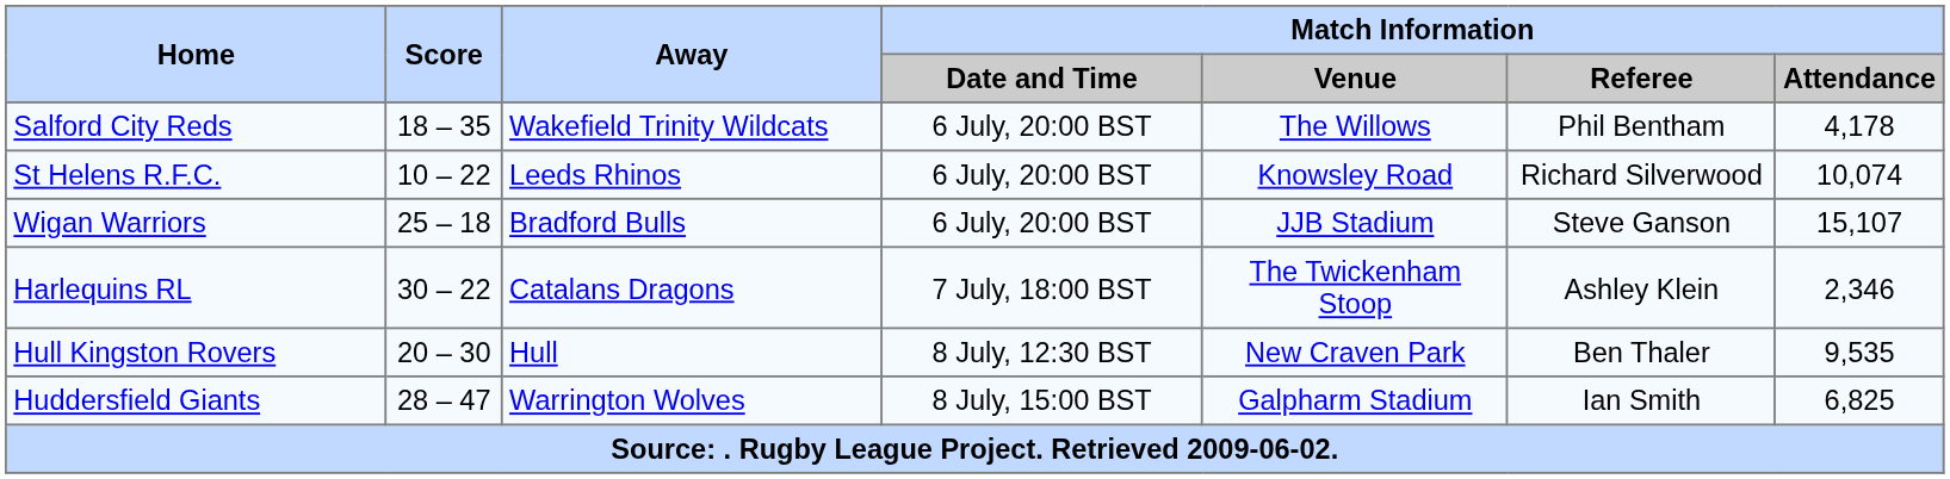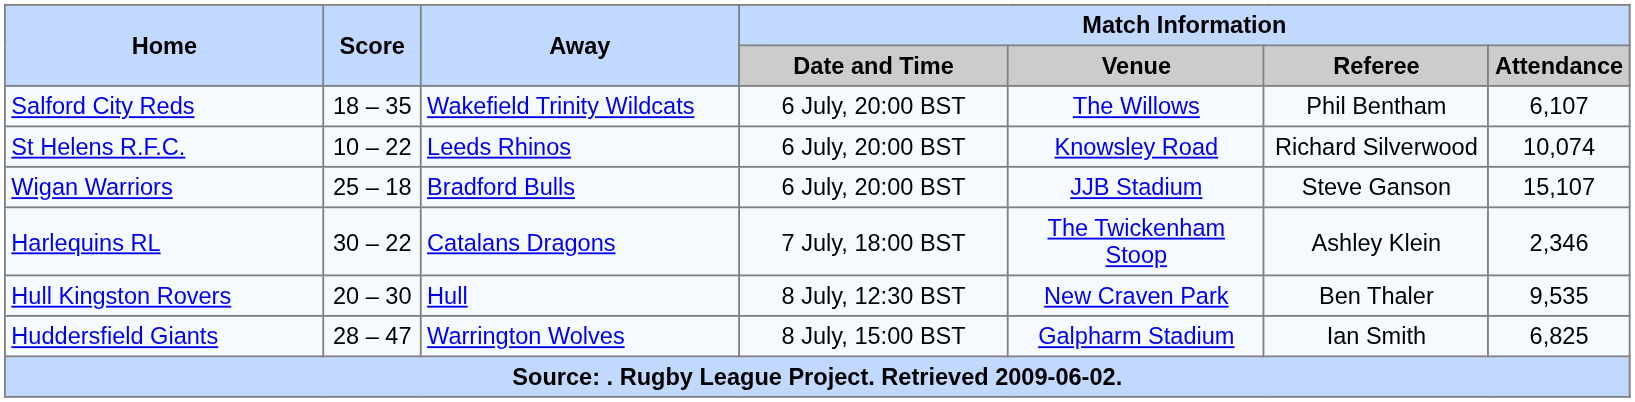 <table border="1" cellpadding="3" cellspacing="0" style="border-collapse:collapse; font-size:80%; text-align:center; width:100%;">
 <tr style="background:#c1d8ff;">
 <th rowspan="2" style="width:20%;">Home</th>
 <th rowspan="2" style="width:6%;">Score</th>
 <th rowspan="2" style="width:20%;">Away</th>
 <th colspan=6>Match Information</th>
 </tr>
 <tr style="background:#ccc;">
 <th width=17%>Date and Time</th>
 <th width=16%>Venue</th>
 <th width=14%>Referee</th>
 <th width=7%>Attendance</th>
 </tr>
 <tr style="background:#f5faff;">
 <td align=left> <a href='#'>Salford City Reds</a></td>
 <td>18 – 35</td>
 <td align=left> <a href='#'>Wakefield Trinity Wildcats</a></td>
 <td>6 July, 20:00 BST</td>
 <td><a href='#'>The Willows</a></td>
 <td>Phil Bentham</td>
-<td>4,178</td>
+<td>6,107</td>
 </tr>
 <tr style="background:#f5faff;">
 <td align=left> <a href='#'>St Helens R.F.C.</a></td>
 <td>10 – 22</td>
 <td align=left> <a href='#'>Leeds Rhinos</a></td>
 <td>6 July, 20:00 BST</td>
 <td><a href='#'>Knowsley Road</a></td>
 <td>Richard Silverwood</td>
 <td>10,074</td>
 </tr>
 <tr style="background:#f5faff;">
 <td align=left> <a href='#'>Wigan Warriors</a></td>
 <td>25 – 18</td>
 <td align=left> <a href='#'>Bradford Bulls</a></td>
 <td>6 July, 20:00 BST</td>
 <td><a href='#'>JJB Stadium</a></td>
 <td>Steve Ganson</td>
 <td>15,107</td>
 </tr>
 <tr style="background:#f5faff;">
 <td align=left> <a href='#'>Harlequins RL</a></td>
 <td>30 – 22</td>
 <td align=left> <a href='#'>Catalans Dragons</a></td>
 <td>7 July, 18:00 BST</td>
 <td><a href='#'>The Twickenham Stoop</a></td>
 <td>Ashley Klein</td>
 <td>2,346</td>
 </tr>
 <tr style="background:#f5faff;">
 <td align=left> <a href='#'>Hull Kingston Rovers</a></td>
 <td>20 – 30</td>
 <td align=left> <a href='#'>Hull</a></td>
 <td>8 July, 12:30 BST</td>
 <td><a href='#'>New Craven Park</a></td>
 <td>Ben Thaler</td>
 <td>9,535</td>
 </tr>
 <tr style="background:#f5faff;">
 <td align=left> <a href='#'>Huddersfield Giants</a></td>
 <td>28 – 47</td>
 <td align=left> <a href='#'>Warrington Wolves</a></td>
 <td>8 July, 15:00 BST</td>
 <td><a href='#'>Galpharm Stadium</a></td>
 <td>Ian Smith</td>
 <td>6,825</td>
 </tr>
 <tr style="background:#c1d8ff;">
 <th colspan=10>Source: . Rugby League Project. Retrieved 2009-06-02.</th>
 </tr>
 </table>
